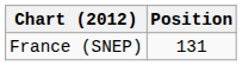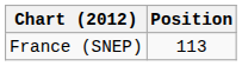 <table class="wikitable">
 <tr>
 <th>Chart (2012)</th>
 <th>Position</th>
 </tr>
 <tr>
 <td>France (SNEP)</td>
-<td style="text-align:center;">131</td>
+<td style="text-align:center;">113</td>
 </tr>
 </table>
